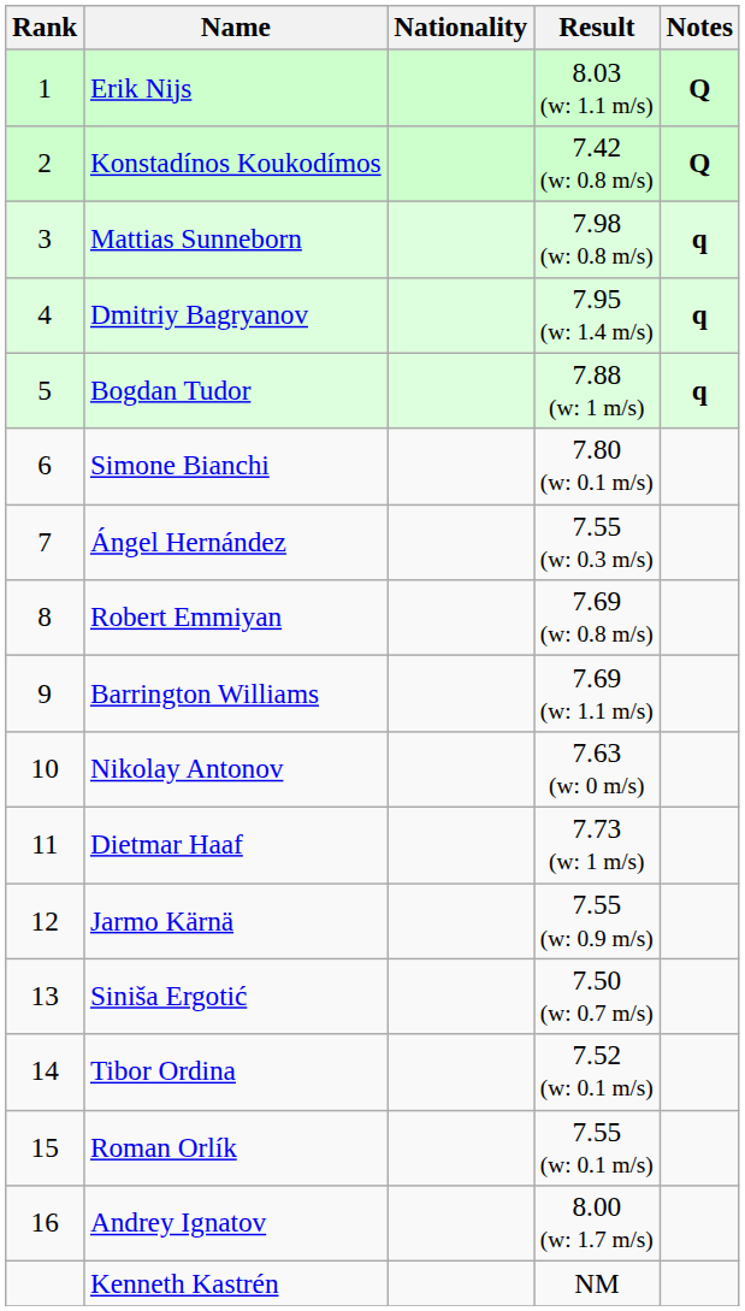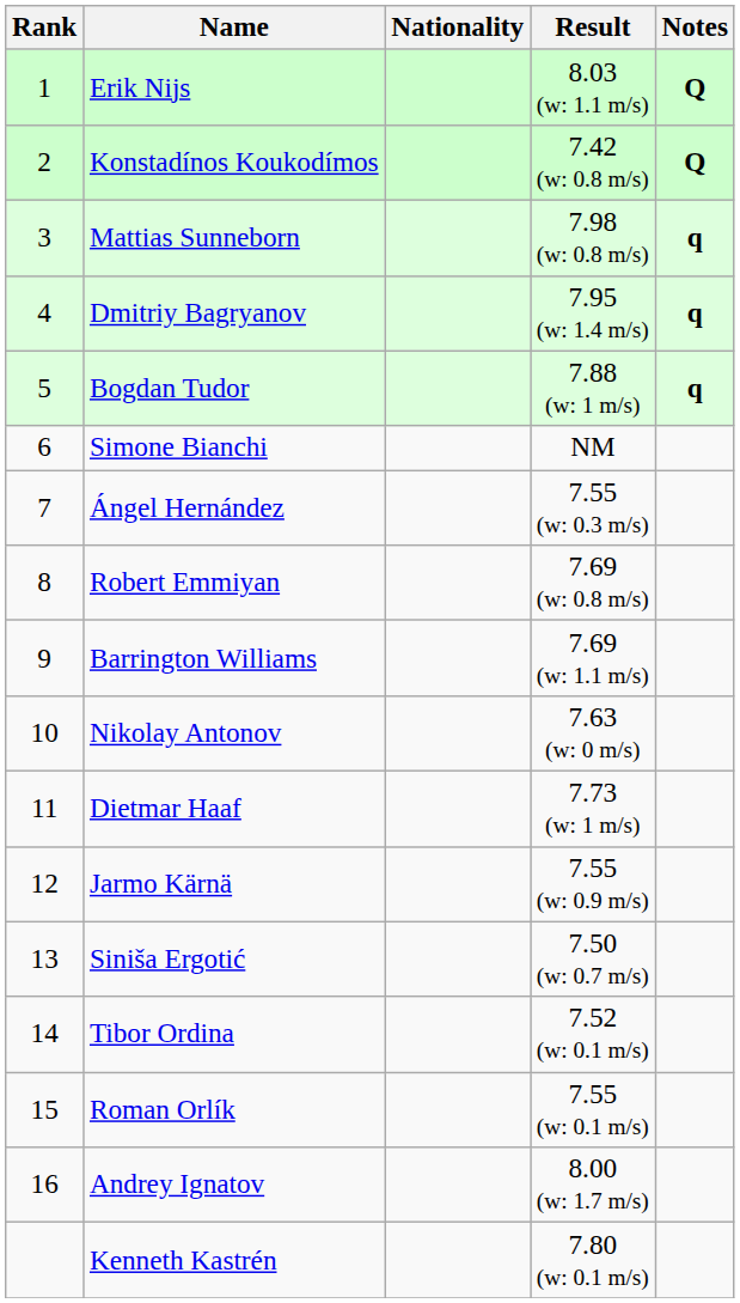 <table class="wikitable sortable" style="text-align:center">
 <tr>
 <th>Rank</th>
 <th>Name</th>
 <th>Nationality</th>
 <th>Result</th>
 <th>Notes</th>
 </tr>
 <tr bgcolor=ccffcc>
 <td>1</td>
 <td align=left><a href='#'>Erik Nijs</a></td>
 <td align=left></td>
 <td>8.03<br><small>(w: 1.1 m/s)</small></td>
 <td><strong>Q</strong></td>
 </tr>
 <tr bgcolor=ccffcc>
 <td>2</td>
 <td align=left><a href='#'>Konstadínos Koukodímos</a></td>
 <td align=left></td>
 <td>7.42<br><small>(w: 0.8 m/s)</small></td>
 <td><strong>Q</strong></td>
 </tr>
 <tr bgcolor=ddffdd>
 <td>3</td>
 <td align=left><a href='#'>Mattias Sunneborn</a></td>
 <td align=left></td>
 <td>7.98<br><small>(w: 0.8 m/s)</small></td>
 <td><strong>q</strong></td>
 </tr>
 <tr bgcolor=ddffdd>
 <td>4</td>
 <td align=left><a href='#'>Dmitriy Bagryanov</a></td>
 <td align=left></td>
 <td>7.95<br><small>(w: 1.4 m/s)</small></td>
 <td><strong>q</strong></td>
 </tr>
 <tr bgcolor=ddffdd>
 <td>5</td>
 <td align=left><a href='#'>Bogdan Tudor</a></td>
 <td align=left></td>
 <td>7.88<br><small>(w: 1 m/s)</small></td>
 <td><strong>q</strong></td>
 </tr>
 <tr>
 <td>6</td>
 <td align=left><a href='#'>Simone Bianchi</a></td>
 <td align=left></td>
-<td>7.80<br><small>(w: 0.1 m/s)</small></td>
+<td>NM</td>
 <td></td>
 </tr>
 <tr>
 <td>7</td>
 <td align=left><a href='#'>Ángel Hernández</a></td>
 <td align=left></td>
 <td>7.55<br><small>(w: 0.3 m/s)</small></td>
 <td></td>
 </tr>
 <tr>
 <td>8</td>
 <td align=left><a href='#'>Robert Emmiyan</a></td>
 <td align=left></td>
 <td>7.69<br><small>(w: 0.8 m/s)</small></td>
 <td></td>
 </tr>
 <tr>
 <td>9</td>
 <td align=left><a href='#'>Barrington Williams</a></td>
 <td align=left></td>
 <td>7.69<br><small>(w: 1.1 m/s)</small></td>
 <td></td>
 </tr>
 <tr>
 <td>10</td>
 <td align=left><a href='#'>Nikolay Antonov</a></td>
 <td align=left></td>
 <td>7.63<br><small>(w: 0 m/s)</small></td>
 <td></td>
 </tr>
 <tr>
 <td>11</td>
 <td align=left><a href='#'>Dietmar Haaf</a></td>
 <td align=left></td>
 <td>7.73<br><small>(w: 1 m/s)</small></td>
 <td></td>
 </tr>
 <tr>
 <td>12</td>
 <td align=left><a href='#'>Jarmo Kärnä</a></td>
 <td align=left></td>
 <td>7.55<br><small>(w: 0.9 m/s)</small></td>
 <td></td>
 </tr>
 <tr>
 <td>13</td>
 <td align=left><a href='#'>Siniša Ergotić</a></td>
 <td align=left></td>
 <td>7.50<br><small>(w: 0.7 m/s)</small></td>
 <td></td>
 </tr>
 <tr>
 <td>14</td>
 <td align=left><a href='#'>Tibor Ordina</a></td>
 <td align=left></td>
 <td>7.52<br><small>(w: 0.1 m/s)</small></td>
 <td></td>
 </tr>
 <tr>
 <td>15</td>
 <td align=left><a href='#'>Roman Orlík</a></td>
 <td align=left></td>
 <td>7.55<br><small>(w: 0.1 m/s)</small></td>
 <td></td>
 </tr>
 <tr>
 <td>16</td>
 <td align=left><a href='#'>Andrey Ignatov</a></td>
 <td align=left></td>
 <td>8.00<br><small>(w: 1.7 m/s)</small></td>
 <td></td>
 </tr>
 <tr>
 <td></td>
 <td align=left><a href='#'>Kenneth Kastrén</a></td>
 <td align=left></td>
-<td>NM</td>
+<td>7.80<br><small>(w: 0.1 m/s)</small></td>
 <td></td>
 </tr>
 </table>
